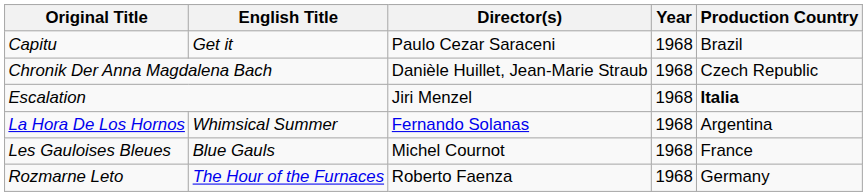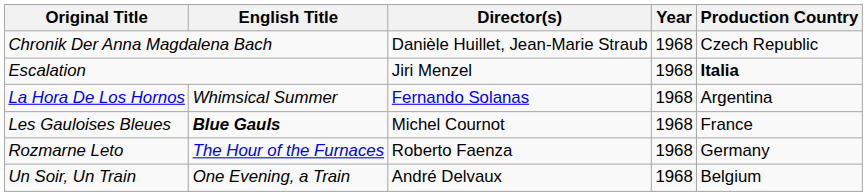 <table class="wikitable sortable">
 <tr>
 <th>Original Title</th>
 <th>English Title</th>
 <th>Director(s)</th>
 <th>Year</th>
 <th>Production Country</th>
-</tr>
-<tr>
-<td><em>Capitu</em></td>
-<td><em>Get it</em></td>
-<td>Paulo Cezar Saraceni</td>
-<td>1968</td>
-<td>Brazil</td>
 </tr>
 <tr>
 <td colspan="2"><em>Chronik Der Anna Magdalena Bach</em></td>
 <td>Danièle Huillet, Jean-Marie Straub</td>
 <td>1968</td>
 <td>Czech Republic</td>
 </tr>
 <tr>
 <td colspan="2"><em>Escalation</em></td>
 <td>Jiri Menzel</td>
 <td>1968</td>
 <td><strong>Italia</strong></td>
 </tr>
 <tr>
 <td><em><a href='#'>La Hora De Los Hornos</a></em></td>
 <td><em>Whimsical Summer</em></td>
 <td><a href='#'>Fernando Solanas</a></td>
 <td>1968</td>
 <td>Argentina</td>
 </tr>
 <tr>
 <td><em>Les Gauloises Bleues</em></td>
-<td><em>Blue Gauls</em></td>
+<td><strong><em>Blue Gauls</em></strong></td>
 <td>Michel Cournot</td>
 <td>1968</td>
 <td>France</td>
 </tr>
 <tr>
 <td><em>Rozmarne Leto</em></td>
 <td><em><a href='#'>The Hour of the Furnaces</a></em></td>
 <td>Roberto Faenza</td>
 <td>1968</td>
 <td>Germany</td>
 </tr>
+<tr>
+<td><em>Un Soir, Un Train</em></td>
+<td><em>One Evening, a Train</em></td>
+<td>André Delvaux</td>
+<td>1968</td>
+<td>Belgium</td>
+</tr>
 </table>
